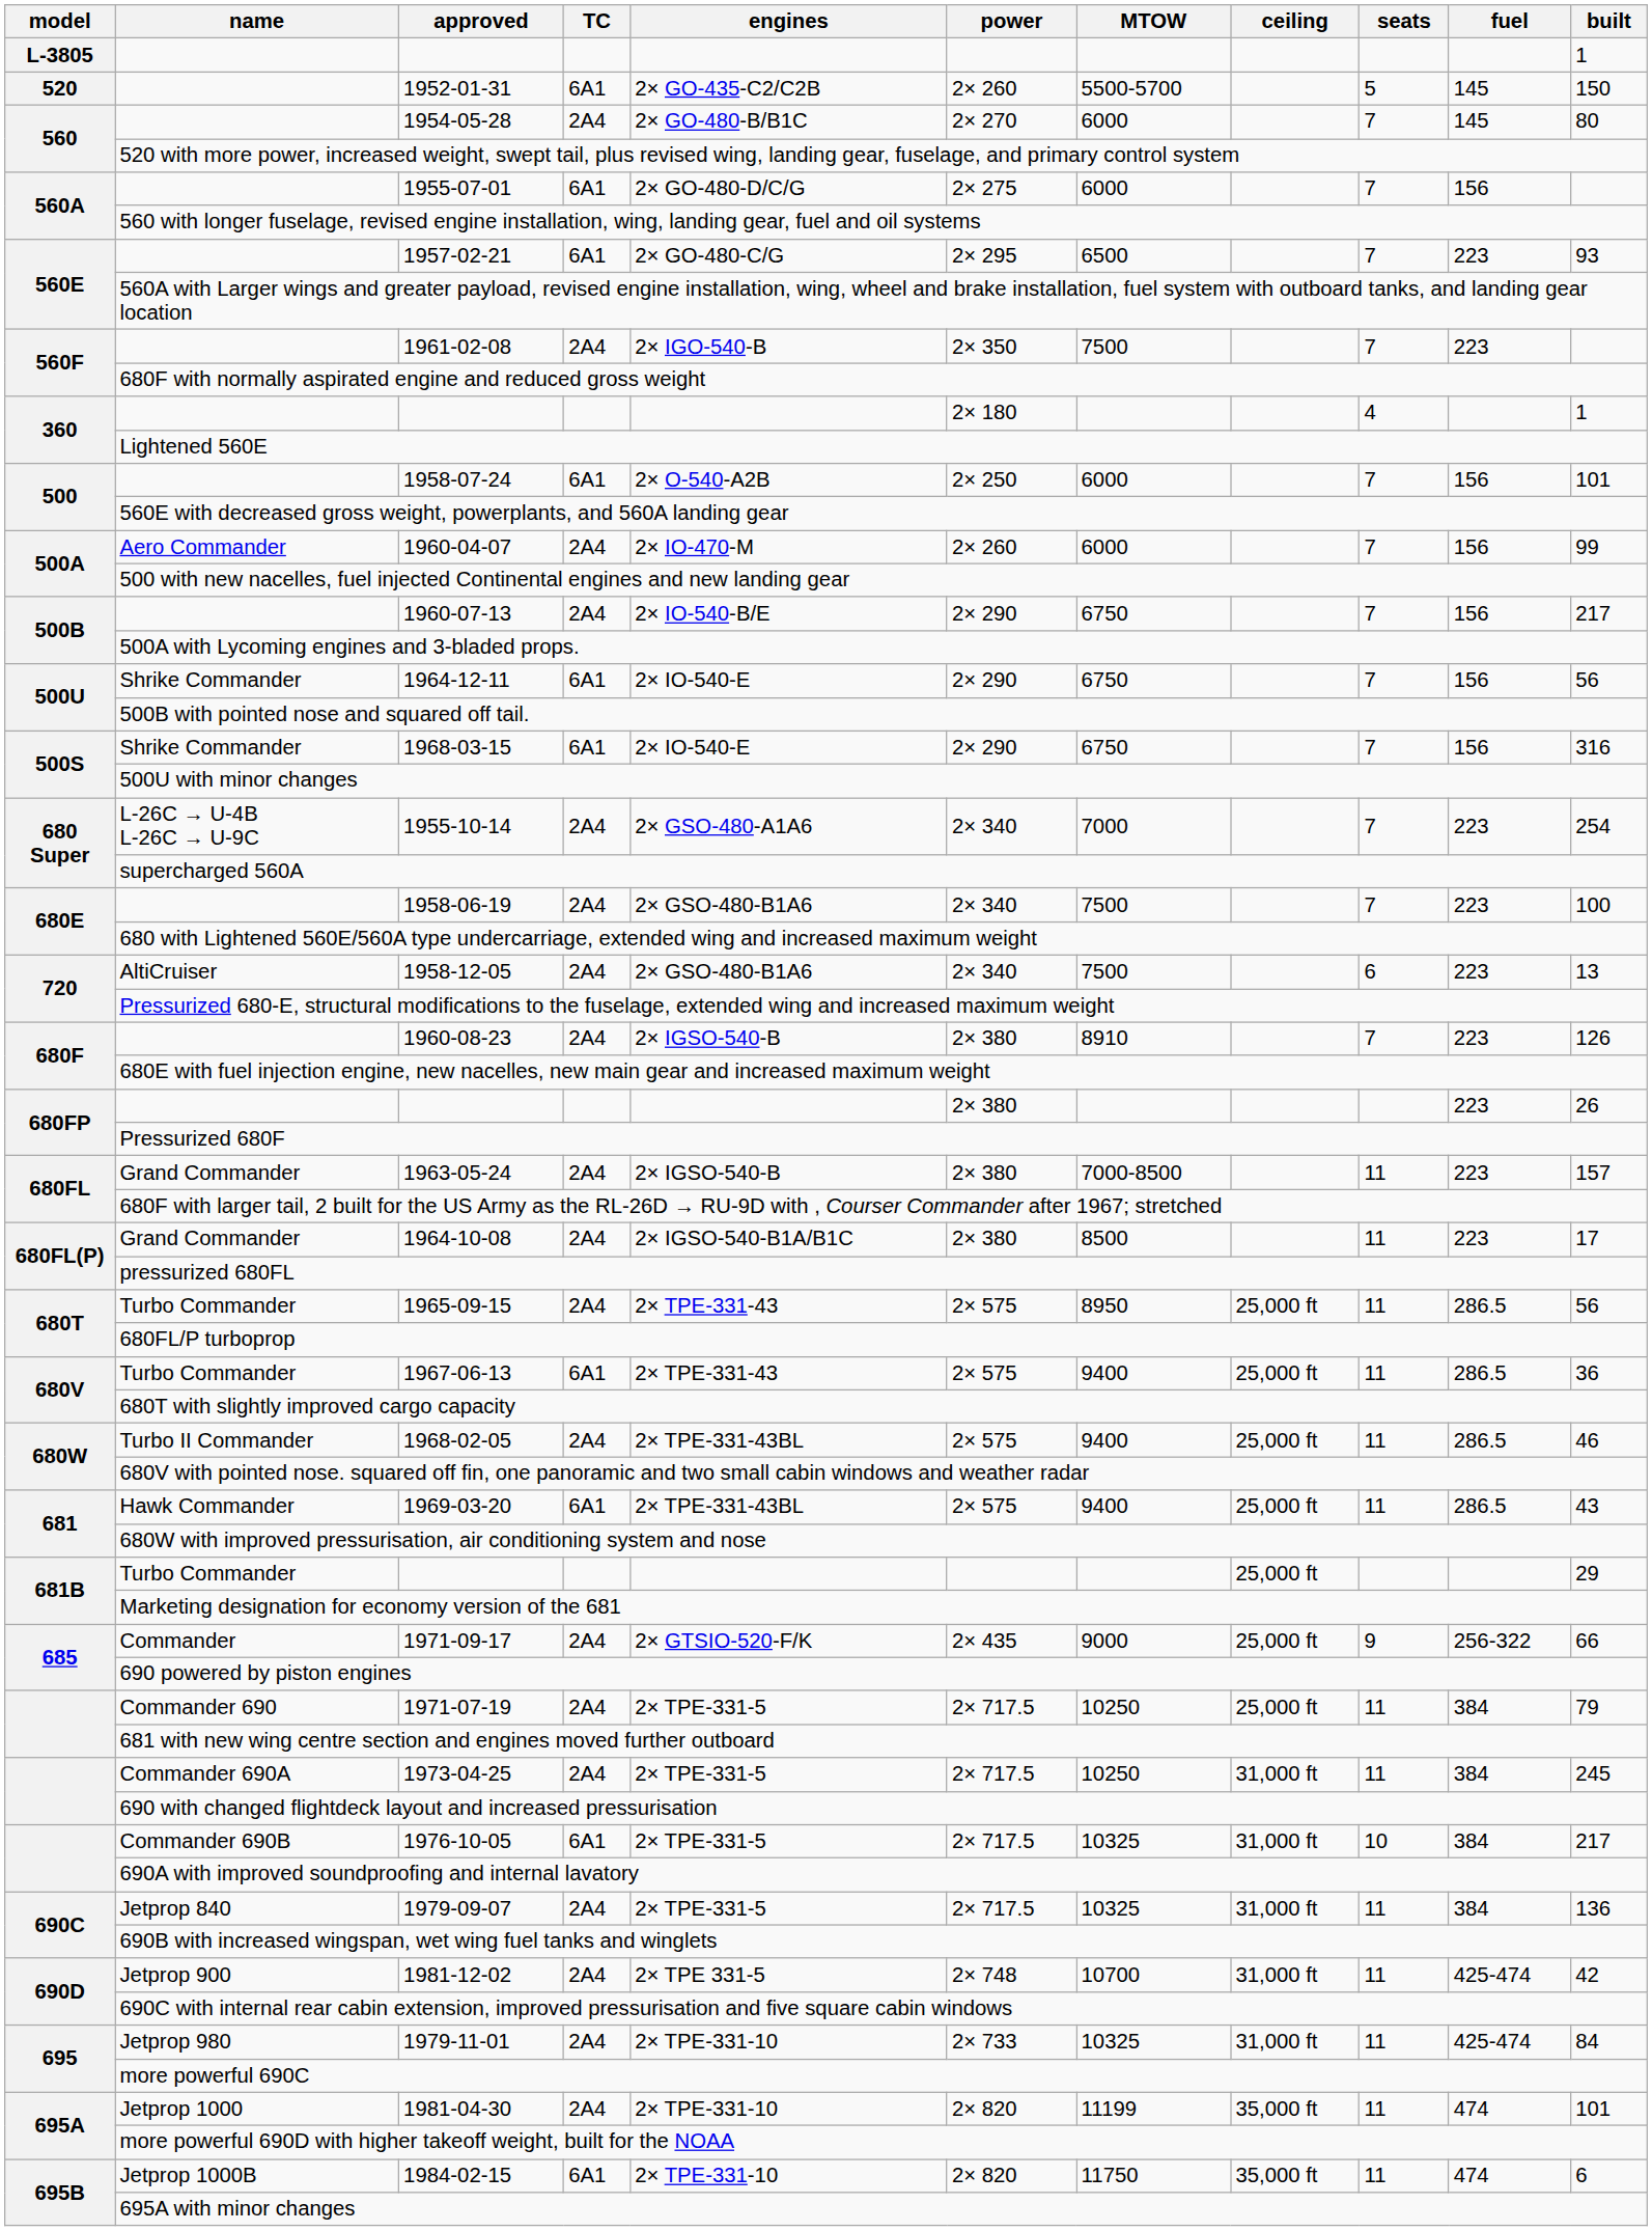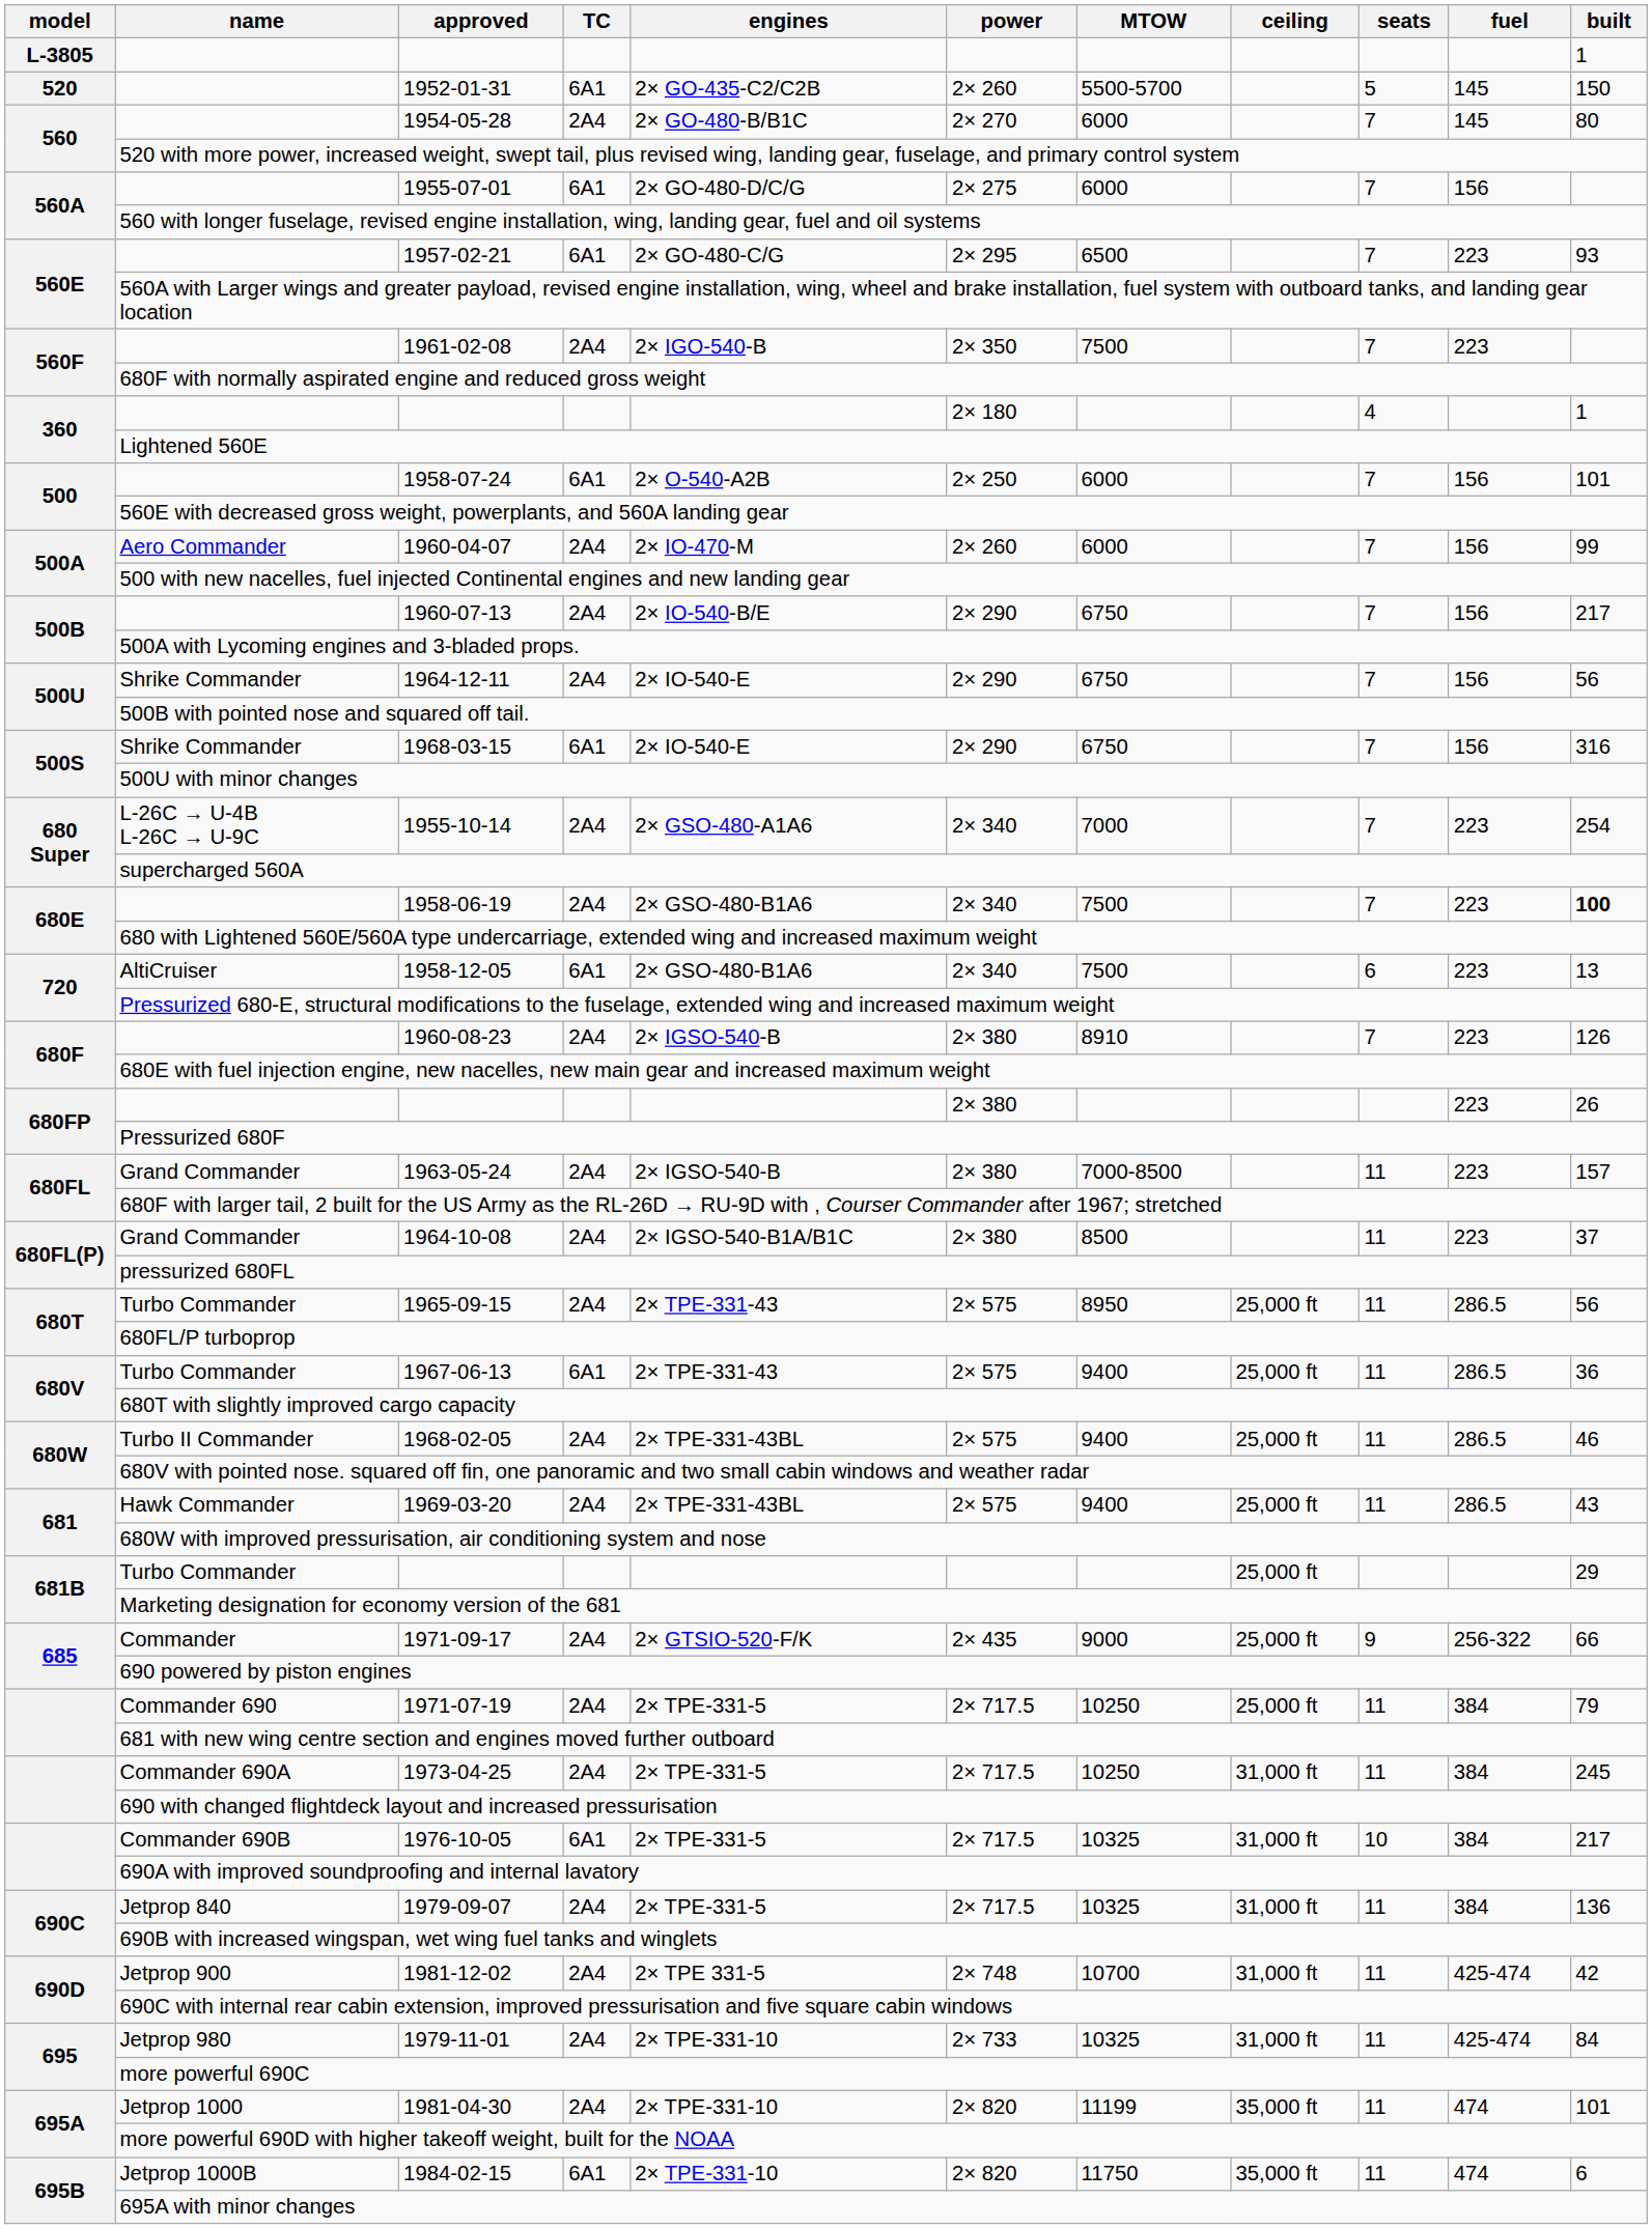 <table class="wikitable sortable">
 <tr>
 <th>model</th>
 <th>name</th>
 <th>approved</th>
 <th>TC</th>
 <th>engines</th>
 <th>power</th>
 <th>MTOW</th>
 <th>ceiling</th>
 <th>seats</th>
 <th>fuel</th>
 <th>built</th>
 </tr>
 <tr>
 <th>L-3805</th>
 <td></td>
 <td></td>
 <td></td>
 <td></td>
 <td></td>
 <td></td>
 <td></td>
 <td></td>
 <td></td>
 <td>1</td>
 </tr>
 <tr>
 <th>520</th>
 <td></td>
 <td>1952-01-31</td>
 <td>6A1</td>
 <td>2× <a href='#'>GO-435</a>-C2/C2B</td>
 <td>2× 260</td>
 <td>5500-5700</td>
 <td></td>
 <td>5</td>
 <td>145</td>
 <td>150</td>
 </tr>
 <tr>
 <th rowspan=2>560</th>
 <td></td>
 <td>1954-05-28</td>
 <td>2A4</td>
 <td>2× <a href='#'>GO-480</a>-B/B1C</td>
 <td>2× 270</td>
 <td>6000</td>
 <td></td>
 <td>7</td>
 <td>145</td>
 <td>80</td>
 </tr>
 <tr>
 <td colspan=10>520 with more power, increased weight, swept tail, plus revised wing, landing gear, fuselage, and primary control system</td>
 </tr>
 <tr>
 <th rowspan=2>560A</th>
 <td></td>
 <td>1955-07-01</td>
 <td>6A1</td>
 <td>2× GO-480-D/C/G</td>
 <td>2× 275</td>
 <td>6000</td>
 <td></td>
 <td>7</td>
 <td>156</td>
 <td></td>
 </tr>
 <tr>
 <td colspan=10>560 with longer fuselage, revised engine installation, wing, landing gear, fuel and oil systems</td>
 </tr>
 <tr>
 <th rowspan=2>560E</th>
 <td></td>
 <td>1957-02-21</td>
 <td>6A1</td>
 <td>2× GO-480-C/G</td>
 <td>2× 295</td>
 <td>6500</td>
 <td></td>
 <td>7</td>
 <td>223</td>
 <td>93</td>
 </tr>
 <tr>
 <td colspan=10>560A with Larger wings and greater payload, revised engine installation, wing, wheel and brake installation, fuel system with outboard tanks, and landing gear location</td>
 </tr>
 <tr>
 <th rowspan=2>560F</th>
 <td></td>
 <td>1961-02-08</td>
 <td>2A4</td>
 <td>2× <a href='#'>IGO-540</a>-B</td>
 <td>2× 350</td>
 <td>7500</td>
 <td></td>
 <td>7</td>
 <td>223</td>
 <td></td>
 </tr>
 <tr>
 <td colspan=10>680F with normally aspirated engine and reduced gross weight</td>
 </tr>
 <tr>
 <th rowspan=2>360</th>
 <td></td>
 <td></td>
 <td></td>
 <td></td>
 <td>2× 180</td>
 <td></td>
 <td></td>
 <td>4</td>
 <td></td>
 <td>1</td>
 </tr>
 <tr>
 <td colspan=10>Lightened 560E</td>
 </tr>
 <tr>
 <th rowspan=2>500</th>
 <td></td>
 <td>1958-07-24</td>
 <td>6A1</td>
 <td>2× <a href='#'>O-540</a>-A2B</td>
 <td>2× 250</td>
 <td>6000</td>
 <td></td>
 <td>7</td>
 <td>156</td>
 <td>101</td>
 </tr>
 <tr>
 <td colspan=10>560E with decreased gross weight, powerplants, and 560A landing gear</td>
 </tr>
 <tr>
 <th rowspan=2>500A</th>
 <td><a href='#'>Aero Commander</a></td>
 <td>1960-04-07</td>
 <td>2A4</td>
 <td>2× <a href='#'>IO-470</a>-M</td>
 <td>2× 260</td>
 <td>6000</td>
 <td></td>
 <td>7</td>
 <td>156</td>
 <td>99</td>
 </tr>
 <tr>
 <td colspan=10>500 with new nacelles, fuel injected Continental engines and new landing gear</td>
 </tr>
 <tr>
 <th rowspan=2>500B</th>
 <td></td>
 <td>1960-07-13</td>
 <td>2A4</td>
 <td>2× <a href='#'>IO-540</a>-B/E</td>
 <td>2× 290</td>
 <td>6750</td>
 <td></td>
 <td>7</td>
 <td>156</td>
 <td>217</td>
 </tr>
 <tr>
 <td colspan=10>500A with Lycoming engines and 3-bladed props.</td>
 </tr>
 <tr>
 <th rowspan=2>500U</th>
 <td>Shrike Commander</td>
 <td>1964-12-11</td>
-<td>6A1</td>
+<td>2A4</td>
 <td>2× IO-540-E</td>
 <td>2× 290</td>
 <td>6750</td>
 <td></td>
 <td>7</td>
 <td>156</td>
 <td>56</td>
 </tr>
 <tr>
 <td colspan=10>500B with pointed nose and squared off tail.</td>
 </tr>
 <tr>
 <th rowspan=2>500S</th>
 <td>Shrike Commander</td>
 <td>1968-03-15</td>
 <td>6A1</td>
 <td>2× IO-540-E</td>
 <td>2× 290</td>
 <td>6750</td>
 <td></td>
 <td>7</td>
 <td>156</td>
 <td>316</td>
 </tr>
 <tr>
 <td colspan=10>500U with minor changes</td>
 </tr>
 <tr>
 <th rowspan=2>680 Super</th>
 <td>L-26C → U-4B<br>L-26C → U-9C</td>
 <td>1955-10-14</td>
 <td>2A4</td>
 <td>2× <a href='#'>GSO-480</a>-A1A6</td>
 <td>2× 340</td>
 <td>7000</td>
 <td></td>
 <td>7</td>
 <td>223</td>
 <td>254</td>
 </tr>
 <tr>
 <td colspan=10>supercharged 560A</td>
 </tr>
 <tr>
 <th rowspan=2>680E</th>
 <td></td>
 <td>1958-06-19</td>
 <td>2A4</td>
 <td>2× GSO-480-B1A6</td>
 <td>2× 340</td>
 <td>7500</td>
 <td></td>
 <td>7</td>
 <td>223</td>
-<td>100</td>
+<td><strong>100</strong></td>
 </tr>
 <tr>
 <td colspan=10>680 with Lightened 560E/560A type undercarriage, extended wing and increased maximum weight</td>
 </tr>
 <tr>
 <th rowspan=2>720</th>
 <td>AltiCruiser</td>
 <td>1958-12-05</td>
-<td>2A4</td>
+<td>6A1</td>
 <td>2× GSO-480-B1A6</td>
 <td>2× 340</td>
 <td>7500</td>
 <td></td>
 <td>6</td>
 <td>223</td>
 <td>13</td>
 </tr>
 <tr>
 <td colspan=10><a href='#'>Pressurized</a> 680-E, structural modifications to the fuselage, extended wing and increased maximum weight</td>
 </tr>
 <tr>
 <th rowspan=2>680F</th>
 <td></td>
 <td>1960-08-23</td>
 <td>2A4</td>
 <td>2× <a href='#'>IGSO-540</a>-B</td>
 <td>2× 380</td>
 <td>8910</td>
 <td></td>
 <td>7</td>
 <td>223</td>
 <td>126</td>
 </tr>
 <tr>
 <td colspan=10>680E with fuel injection engine, new nacelles, new main gear and increased maximum weight</td>
 </tr>
 <tr>
 <th rowspan=2>680FP</th>
 <td></td>
 <td></td>
 <td></td>
 <td></td>
 <td>2× 380</td>
 <td></td>
 <td></td>
 <td></td>
 <td>223</td>
 <td>26</td>
 </tr>
 <tr>
 <td colspan=10>Pressurized 680F</td>
 </tr>
 <tr>
 <th rowspan=2>680FL</th>
 <td>Grand Commander</td>
 <td>1963-05-24</td>
 <td>2A4</td>
 <td>2× IGSO-540-B</td>
 <td>2× 380</td>
 <td>7000-8500</td>
 <td></td>
 <td>11</td>
 <td>223</td>
 <td>157</td>
 </tr>
 <tr>
 <td colspan=10>680F with larger tail, 2 built for the US Army as the RL-26D → RU-9D with , <em>Courser Commander</em> after 1967; stretched</td>
 </tr>
 <tr>
 <th rowspan=2>680FL(P)</th>
 <td>Grand Commander</td>
 <td>1964-10-08</td>
 <td>2A4</td>
 <td>2× IGSO-540-B1A/B1C</td>
 <td>2× 380</td>
 <td>8500</td>
 <td></td>
 <td>11</td>
 <td>223</td>
-<td>17</td>
+<td>37</td>
 </tr>
 <tr>
 <td colspan=10>pressurized 680FL</td>
 </tr>
 <tr>
 <th rowspan=2>680T</th>
 <td>Turbo Commander</td>
 <td>1965-09-15</td>
 <td>2A4</td>
 <td>2× <a href='#'>TPE-331</a>-43</td>
 <td>2× 575</td>
 <td>8950</td>
 <td>25,000 ft</td>
 <td>11</td>
 <td>286.5</td>
 <td>56</td>
 </tr>
 <tr>
 <td colspan=10>680FL/P turboprop</td>
 </tr>
 <tr>
 <th rowspan=2>680V</th>
 <td>Turbo Commander</td>
 <td>1967-06-13</td>
 <td>6A1</td>
 <td>2× TPE-331-43</td>
 <td>2× 575</td>
 <td>9400</td>
 <td>25,000 ft</td>
 <td>11</td>
 <td>286.5</td>
 <td>36</td>
 </tr>
 <tr>
 <td colspan=10>680T with slightly improved cargo capacity</td>
 </tr>
 <tr>
 <th rowspan=2>680W</th>
 <td>Turbo II Commander</td>
 <td>1968-02-05</td>
 <td>2A4</td>
 <td>2× TPE-331-43BL</td>
 <td>2× 575</td>
 <td>9400</td>
 <td>25,000 ft</td>
 <td>11</td>
 <td>286.5</td>
 <td>46</td>
 </tr>
 <tr>
 <td colspan=10>680V with pointed nose. squared off fin, one panoramic and two small cabin windows and weather radar</td>
 </tr>
 <tr>
 <th rowspan=2>681</th>
 <td>Hawk Commander</td>
 <td>1969-03-20</td>
-<td>6A1</td>
+<td>2A4</td>
 <td>2× TPE-331-43BL</td>
 <td>2× 575</td>
 <td>9400</td>
 <td>25,000 ft</td>
 <td>11</td>
 <td>286.5</td>
 <td>43</td>
 </tr>
 <tr>
 <td colspan=10>680W with improved pressurisation, air conditioning system and nose</td>
 </tr>
 <tr>
 <th rowspan=2>681B</th>
 <td>Turbo Commander</td>
 <td></td>
 <td></td>
 <td></td>
 <td></td>
 <td></td>
 <td>25,000 ft</td>
 <td></td>
 <td></td>
 <td>29</td>
 </tr>
 <tr>
 <td colspan=10>Marketing designation for economy version of the 681</td>
 </tr>
 <tr>
 <th rowspan=2><a href='#'>685</a></th>
 <td>Commander</td>
 <td>1971-09-17</td>
 <td>2A4</td>
 <td>2× <a href='#'>GTSIO-520</a>-F/K</td>
 <td>2× 435</td>
 <td>9000</td>
 <td>25,000 ft</td>
 <td>9</td>
 <td>256-322</td>
 <td>66</td>
 </tr>
 <tr>
 <td colspan=10>690 powered by piston engines</td>
 </tr>
 <tr>
 <th rowspan=2></th>
 <td>Commander 690</td>
 <td>1971-07-19</td>
 <td>2A4</td>
 <td>2× TPE-331-5</td>
 <td>2× 717.5</td>
 <td>10250</td>
 <td>25,000 ft</td>
 <td>11</td>
 <td>384</td>
 <td>79</td>
 </tr>
 <tr>
 <td colspan=10>681 with new wing centre section and engines moved further outboard</td>
 </tr>
 <tr>
 <th rowspan=2></th>
 <td>Commander 690A</td>
 <td>1973-04-25</td>
 <td>2A4</td>
 <td>2× TPE-331-5</td>
 <td>2× 717.5</td>
 <td>10250</td>
 <td>31,000 ft</td>
 <td>11</td>
 <td>384</td>
 <td>245</td>
 </tr>
 <tr>
 <td colspan=10>690 with changed flightdeck layout and increased pressurisation</td>
 </tr>
 <tr>
 <th rowspan=2></th>
 <td>Commander 690B</td>
 <td>1976-10-05</td>
 <td>6A1</td>
 <td>2× TPE-331-5</td>
 <td>2× 717.5</td>
 <td>10325</td>
 <td>31,000 ft</td>
 <td>10</td>
 <td>384</td>
 <td>217</td>
 </tr>
 <tr>
 <td colspan=10>690A with improved soundproofing and internal lavatory</td>
 </tr>
 <tr>
 <th rowspan=2>690C</th>
 <td>Jetprop 840</td>
 <td>1979-09-07</td>
 <td>2A4</td>
 <td>2× TPE-331-5</td>
 <td>2× 717.5</td>
 <td>10325</td>
 <td>31,000 ft</td>
 <td>11</td>
 <td>384</td>
 <td>136</td>
 </tr>
 <tr>
 <td colspan=10>690B with increased wingspan, wet wing fuel tanks and winglets</td>
 </tr>
 <tr>
 <th rowspan=2>690D</th>
 <td>Jetprop 900</td>
 <td>1981-12-02</td>
 <td>2A4</td>
 <td>2× TPE 331-5</td>
 <td>2× 748</td>
 <td>10700</td>
 <td>31,000 ft</td>
 <td>11</td>
 <td>425-474</td>
 <td>42</td>
 </tr>
 <tr>
 <td colspan=10>690C with internal rear cabin extension, improved pressurisation and five square cabin windows</td>
 </tr>
 <tr>
 <th rowspan=2>695</th>
 <td>Jetprop 980</td>
 <td>1979-11-01</td>
 <td>2A4</td>
 <td>2× TPE-331-10</td>
 <td>2× 733</td>
 <td>10325</td>
 <td>31,000 ft</td>
 <td>11</td>
 <td>425-474</td>
 <td>84</td>
 </tr>
 <tr>
 <td colspan=10>more powerful 690C</td>
 </tr>
 <tr>
 <th rowspan=2>695A</th>
 <td>Jetprop 1000</td>
 <td>1981-04-30</td>
 <td>2A4</td>
 <td>2× TPE-331-10</td>
 <td>2× 820</td>
 <td>11199</td>
 <td>35,000 ft</td>
 <td>11</td>
 <td>474</td>
 <td>101</td>
 </tr>
 <tr>
 <td colspan=10>more powerful 690D with higher takeoff weight, built for the <a href='#'>NOAA</a></td>
 </tr>
 <tr>
 <th rowspan=2>695B</th>
 <td>Jetprop 1000B</td>
 <td>1984-02-15</td>
 <td>6A1</td>
 <td>2× <a href='#'>TPE-331</a>-10</td>
 <td>2× 820</td>
 <td>11750</td>
 <td>35,000 ft</td>
 <td>11</td>
 <td>474</td>
 <td>6</td>
 </tr>
 <tr>
 <td colspan=10>695A with minor changes</td>
 </tr>
 </table>
